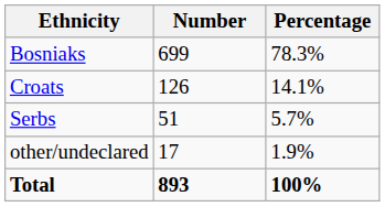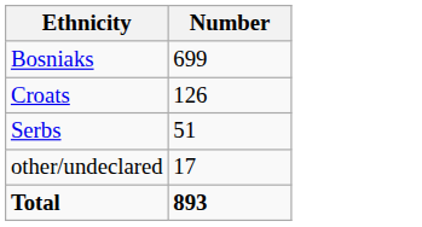 <table class="wikitable">
 <tr>
 <th width="100px">Ethnicity</th>
 <th width="80px">Number</th>
-<th width="80px">Percentage</th>
 </tr>
 <tr>
 <td><a href='#'>Bosniaks</a></td>
 <td>699</td>
-<td>78.3%</td>
 </tr>
 <tr>
 <td><a href='#'>Croats</a></td>
 <td>126</td>
-<td>14.1%</td>
 </tr>
 <tr>
 <td><a href='#'>Serbs</a></td>
 <td>51</td>
-<td>5.7%</td>
 </tr>
 <tr>
 <td>other/undeclared</td>
 <td>17</td>
-<td>1.9%</td>
 </tr>
 <tr>
 <td><strong>Total</strong></td>
 <td><strong>893</strong></td>
-<td><strong>100%</strong></td>
 </tr>
 </table>
